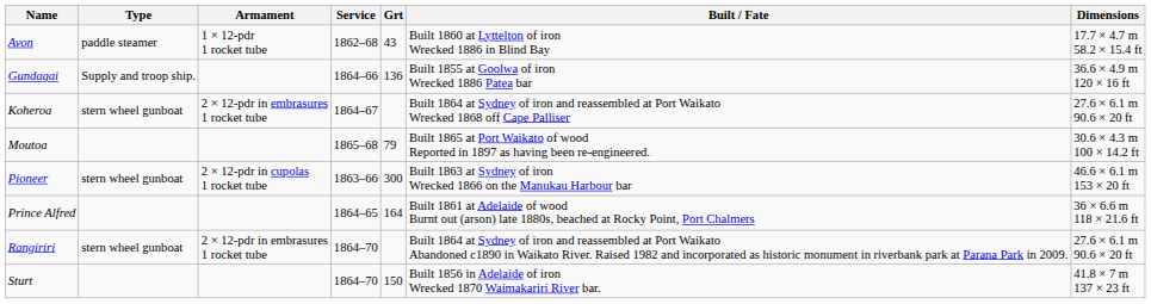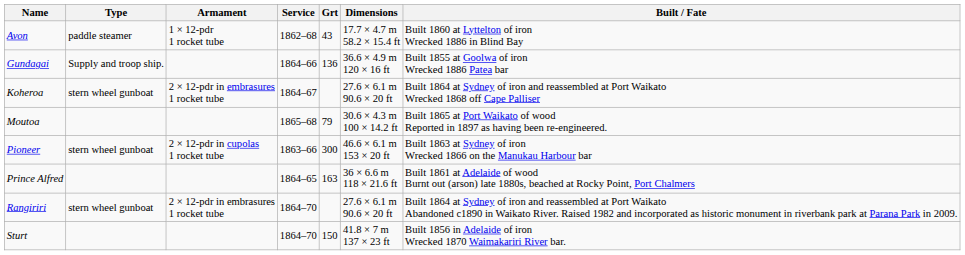 <table class="wikitable">
 <tr>
 <th>Name</th>
 <th>Type</th>
 <th>Armament</th>
 <th>Service</th>
 <th>Grt</th>
+<th>Dimensions</th>
 <th>Built / Fate</th>
-<th>Dimensions</th>
 </tr>
 <tr>
 <td><a href='#'><em>Avon</em></a></td>
 <td>paddle steamer</td>
 <td>1 × 12-pdr<br>1 rocket tube</td>
 <td>1862–68</td>
 <td>43</td>
+<td>17.7 × 4.7 m<br>58.2 × 15.4 ft</td>
 <td>Built 1860 at <a href='#'>Lyttelton</a> of iron<br>Wrecked 1886 in Blind Bay</td>
-<td>17.7 × 4.7 m<br>58.2 × 15.4 ft</td>
 </tr>
 <tr>
 <td><em><a href='#'>Gundagai</a></em></td>
 <td>Supply and troop ship.</td>
 <td></td>
 <td>1864–66</td>
 <td>136</td>
+<td>36.6 × 4.9 m<br>120 × 16 ft</td>
 <td>Built 1855 at <a href='#'>Goolwa</a> of iron<br>Wrecked 1886 <a href='#'>Patea</a> bar</td>
-<td>36.6 × 4.9 m<br>120 × 16 ft</td>
 </tr>
 <tr>
 <td><em>Koheroa</em></td>
 <td>stern wheel gunboat</td>
 <td>2 × 12-pdr in <a href='#'>embrasures</a><br>1 rocket tube</td>
 <td>1864–67</td>
 <td></td>
+<td>27.6 × 6.1 m<br>90.6 × 20 ft</td>
 <td>Built 1864 at <a href='#'>Sydney</a> of iron and reassembled at Port Waikato<br>Wrecked 1868 off <a href='#'>Cape Palliser</a></td>
-<td>27.6 × 6.1 m<br>90.6 × 20 ft</td>
 </tr>
 <tr>
 <td><em>Moutoa</em></td>
 <td></td>
 <td></td>
 <td>1865–68</td>
 <td>79</td>
+<td>30.6 × 4.3 m<br>100 × 14.2 ft</td>
 <td>Built 1865 at <a href='#'>Port Waikato</a> of wood<br>Reported in 1897 as having been re-engineered.</td>
-<td>30.6 × 4.3 m<br>100 × 14.2 ft</td>
 </tr>
 <tr>
 <td><a href='#'><em>Pioneer</em></a></td>
 <td>stern wheel gunboat</td>
 <td>2 × 12-pdr in <a href='#'>cupolas</a><br>1 rocket tube</td>
 <td>1863–66</td>
 <td>300</td>
+<td>46.6 × 6.1 m<br>153 × 20 ft</td>
 <td>Built 1863 at <a href='#'>Sydney</a> of iron<br>Wrecked 1866 on the <a href='#'>Manukau Harbour</a> bar</td>
-<td>46.6 × 6.1 m<br>153 × 20 ft</td>
 </tr>
 <tr>
 <td><em>Prince Alfred</em></td>
 <td></td>
 <td></td>
 <td>1864–65</td>
-<td>164</td>
+<td>163</td>
+<td>36 × 6.6 m<br>118 × 21.6 ft</td>
 <td>Built 1861 at <a href='#'>Adelaide</a> of wood<br>Burnt out (arson) late 1880s, beached at Rocky Point, <a href='#'>Port Chalmers</a></td>
-<td>36 × 6.6 m<br>118 × 21.6 ft</td>
 </tr>
 <tr>
 <td><em><a href='#'>Rangiriri</a></em></td>
 <td>stern wheel gunboat</td>
 <td>2 × 12-pdr in embrasures<br>1 rocket tube</td>
 <td>1864–70</td>
 <td></td>
+<td>27.6 × 6.1 m<br>90.6 × 20 ft</td>
 <td>Built 1864 at <a href='#'>Sydney</a> of iron and reassembled at Port Waikato<br>Abandoned c1890 in Waikato River. Raised 1982 and incorporated as historic monument in riverbank park at <a href='#'>Parana Park</a> in 2009.</td>
-<td>27.6 × 6.1 m<br>90.6 × 20 ft</td>
 </tr>
 <tr>
 <td><em>Sturt</em></td>
 <td></td>
 <td></td>
 <td>1864–70</td>
 <td>150</td>
+<td>41.8 × 7 m<br>137 × 23 ft</td>
 <td>Built 1856 in <a href='#'>Adelaide</a> of iron<br>Wrecked 1870 <a href='#'>Waimakariri River</a> bar.</td>
-<td>41.8 × 7 m<br>137 × 23 ft</td>
 </tr>
 </table>
